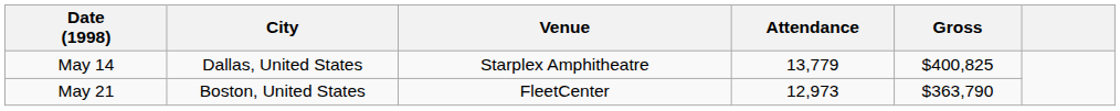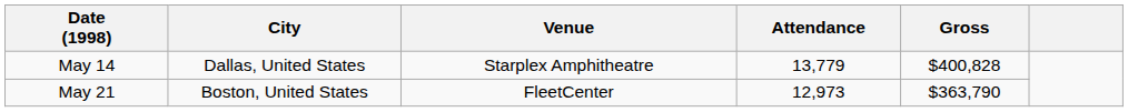 <table class="wikitable sortable plainrowheaders" style="text-align:center;">
 <tr>
 <th scope="col" style="width:9em;">Date<br>(1998)</th>
 <th scope="col" style="width:13em;">City</th>
 <th scope="col" style="width:19em;">Venue</th>
 <th scope="col" style="width:9em;">Attendance</th>
 <th scope="col" style="width:7em;">Gross</th>
 <th scope="col" style="width:5em;" class="unsortable"></th>
 </tr>
 <tr>
 <td>May 14</td>
 <td>Dallas, United States</td>
 <td>Starplex Amphitheatre</td>
 <td>13,779</td>
-<td>$400,825</td>
+<td>$400,828</td>
 <td rowspan="2"></td>
 </tr>
 <tr>
 <td>May 21</td>
 <td>Boston, United States</td>
 <td>FleetCenter</td>
 <td>12,973</td>
 <td>$363,790</td>
 </tr>
 </table>
